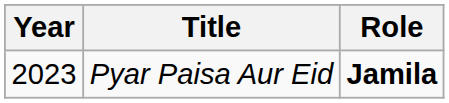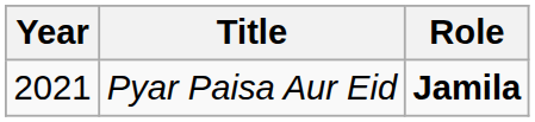 <table class="wikitable sortable plainrowheaders">
 <tr style="text-align:center;">
 <th scope="col">Year</th>
 <th scope="col">Title</th>
 <th scope="col">Role</th>
 </tr>
 <tr>
-<td>2023</td>
+<td>2021</td>
 <td><em>Pyar Paisa Aur Eid</em></td>
 <td><strong>Jamila</strong></td>
 </tr>
 </table>
